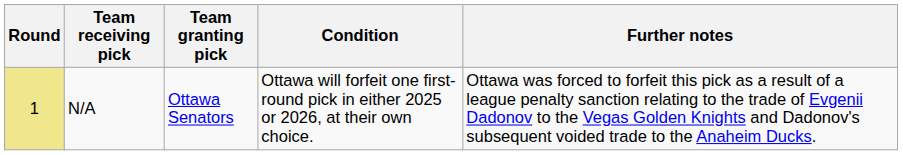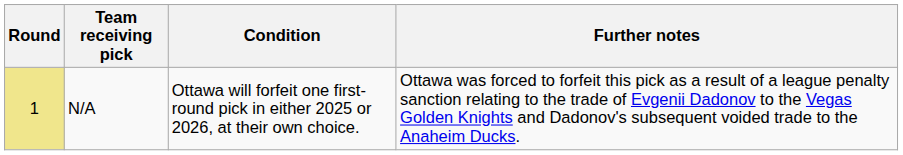 <table class="wikitable sortable">
 <tr>
 <th>Round</th>
 <th>Team receiving pick</th>
-<th>Team granting pick</th>
 <th>Condition</th>
 <th>Further notes</th>
 </tr>
 <tr>
 <td align="center" style="background: khaki;">1</td>
 <td>N/A</td>
-<td><a href='#'>Ottawa Senators</a></td>
 <td>Ottawa will forfeit one first-round pick in either 2025 or 2026, at their own choice.</td>
 <td>Ottawa was forced to forfeit this pick as a result of a league penalty sanction relating to the trade of <a href='#'>Evgenii Dadonov</a> to the <a href='#'>Vegas Golden Knights</a> and Dadonov's subsequent voided trade to the <a href='#'>Anaheim Ducks</a>.</td>
 </tr>
 </table>
